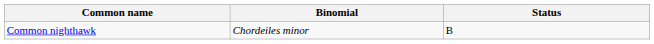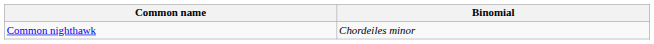 <table width=60% class="wikitable">
 <tr>
 <th width=35%>Common name</th>
 <th width=33%>Binomial</th>
-<th width=32%>Status</th>
 </tr>
 <tr>
 <td><a href='#'>Common nighthawk</a></td>
 <td><em>Chordeiles minor</em></td>
-<td>B</td>
 </tr>
 </table>
